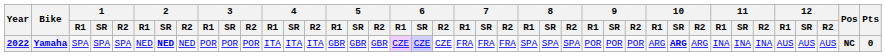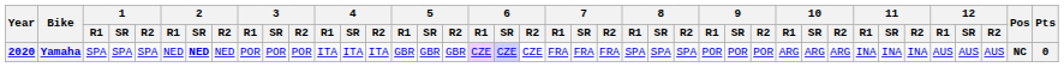 <table class="wikitable" style="text-align:center; font-size:90%">
 <tr>
 <th valign="middle" rowspan=2>Year</th>
 <th valign="middle" rowspan=2>Bike</th>
 <th colspan=3>1</th>
 <th colspan=3>2</th>
 <th colspan=3>3</th>
 <th colspan=3>4</th>
 <th colspan=3>5</th>
 <th colspan=3>6</th>
 <th colspan=3>7</th>
 <th colspan=3>8</th>
 <th colspan=3>9</th>
 <th colspan=3>10</th>
 <th colspan=3>11</th>
 <th colspan=3>12</th>
 <th rowspan=2>Pos</th>
 <th rowspan=2>Pts</th>
 </tr>
 <tr>
 <th>R1</th>
 <th>SR</th>
 <th>R2</th>
 <th>R1</th>
 <th>SR</th>
 <th>R2</th>
 <th>R1</th>
 <th>SR</th>
 <th>R2</th>
 <th>R1</th>
 <th>SR</th>
 <th>R2</th>
 <th>R1</th>
 <th>SR</th>
 <th>R2</th>
 <th>R1</th>
 <th>SR</th>
 <th>R2</th>
 <th>R1</th>
 <th>SR</th>
 <th>R2</th>
 <th>R1</th>
 <th>SR</th>
 <th>R2</th>
 <th>R1</th>
 <th>SR</th>
 <th>R2</th>
 <th>R1</th>
 <th>SR</th>
 <th>R2</th>
 <th>R1</th>
 <th>SR</th>
 <th>R2</th>
 <th>R1</th>
 <th>SR</th>
 <th>R2</th>
 </tr>
 <tr>
-<th><a href='#'>2022</a></th>
+<th><a href='#'>2020</a></th>
 <th><a href='#'>Yamaha</a></th>
 <td style="background:#;"><a href='#'>SPA</a><br></td>
 <td style="background:#;"><a href='#'>SPA</a><br></td>
 <td style="background:#;"><a href='#'>SPA</a><br></td>
 <td style="background:#;"><a href='#'>NED</a><br></td>
 <td style="background:#;"><strong><a href='#'>NED</a><br></strong></td>
 <td style="background:#;"><a href='#'>NED</a><br></td>
 <td style="background:#;"><a href='#'>POR</a><br></td>
 <td style="background:#;"><a href='#'>POR</a><br></td>
 <td style="background:#;"><a href='#'>POR</a><br></td>
 <td style="background:#;"><a href='#'>ITA</a><br></td>
 <td style="background:#;"><a href='#'>ITA</a><br></td>
 <td style="background:#;"><a href='#'>ITA</a><br></td>
 <td style="background:#;"><a href='#'>GBR</a><br></td>
 <td style="background:#;"><a href='#'>GBR</a><br></td>
 <td style="background:#;"><a href='#'>GBR</a><br></td>
 <td style="background:#efcfff;"><a href='#'>CZE</a><br></td>
 <td style="background:#cfcfff;"><a href='#'>CZE</a><br></td>
 <td style="background:#ffffff;"><a href='#'>CZE</a><br></td>
 <td style="background:#;"><a href='#'>FRA</a><br></td>
 <td style="background:#;"><a href='#'>FRA</a><br></td>
 <td style="background:#;"><a href='#'>FRA</a><br></td>
 <td style="background:#;"><a href='#'>SPA</a><br></td>
 <td style="background:#;"><a href='#'>SPA</a><br></td>
 <td style="background:#;"><a href='#'>SPA</a><br></td>
 <td style="background:#;"><a href='#'>POR</a><br></td>
 <td style="background:#;"><a href='#'>POR</a><br></td>
 <td style="background:#;"><a href='#'>POR</a><br></td>
 <td style="background:#;"><a href='#'>ARG</a><br></td>
-<td style="background:#;"><strong><a href='#'>ARG</a><br></strong></td>
+<td style="background:#;"><a href='#'>ARG</a><br></td>
 <td style="background:#;"><a href='#'>ARG</a><br></td>
 <td style="background:#;"><a href='#'>INA</a><br></td>
 <td style="background:#;"><a href='#'>INA</a><br></td>
 <td style="background:#;"><a href='#'>INA</a><br></td>
 <td style="background:#;"><a href='#'>AUS</a><br></td>
 <td style="background:#;"><a href='#'>AUS</a><br></td>
 <td style="background:#;"><a href='#'>AUS</a><br></td>
 <th>NC</th>
 <th>0</th>
 </tr>
 </table>
